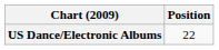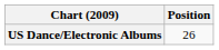 <table class="wikitable plainrowheaders">
 <tr>
 <th scope="col">Chart (2009)</th>
 <th scope="col">Position</th>
 </tr>
 <tr>
 <th scope="row">US Dance/Electronic Albums</th>
-<td align="center">22</td>
+<td align="center">26</td>
 </tr>
 </table>
